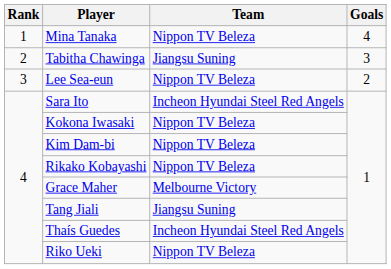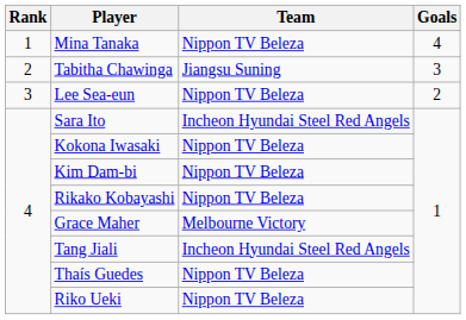 <table class="wikitable" style="text-align:center">
 <tr>
 <th>Rank</th>
 <th>Player</th>
 <th>Team</th>
 <th>Goals</th>
 </tr>
 <tr>
 <td rowspan=1>1</td>
 <td align=left> <a href='#'>Mina Tanaka</a></td>
 <td align=left> <a href='#'>Nippon TV Beleza</a></td>
 <td rowspan=1>4</td>
 </tr>
 <tr>
 <td rowspan=1>2</td>
 <td align=left> <a href='#'>Tabitha Chawinga</a></td>
 <td align=left> <a href='#'>Jiangsu Suning</a></td>
 <td rowspan=1>3</td>
 </tr>
 <tr>
 <td rowspan=1>3</td>
 <td align=left> <a href='#'>Lee Sea-eun</a></td>
 <td align=left> <a href='#'>Nippon TV Beleza</a></td>
 <td rowspan=1>2</td>
 </tr>
 <tr>
 <td rowspan=8>4</td>
 <td align=left> <a href='#'>Sara Ito</a></td>
 <td align=left> <a href='#'>Incheon Hyundai Steel Red Angels</a></td>
 <td rowspan=8>1</td>
 </tr>
 <tr>
 <td align=left> <a href='#'>Kokona Iwasaki</a></td>
 <td align=left> <a href='#'>Nippon TV Beleza</a></td>
 </tr>
 <tr>
 <td align=left> <a href='#'>Kim Dam-bi</a></td>
 <td align=left> <a href='#'>Nippon TV Beleza</a></td>
 </tr>
 <tr>
 <td align=left> <a href='#'>Rikako Kobayashi</a></td>
 <td align=left> <a href='#'>Nippon TV Beleza</a></td>
 </tr>
 <tr>
 <td align=left> <a href='#'>Grace Maher</a></td>
 <td align=left> <a href='#'>Melbourne Victory</a></td>
 </tr>
 <tr>
 <td align=left> <a href='#'>Tang Jiali</a></td>
-<td align=left> <a href='#'>Jiangsu Suning</a></td>
+<td align=left> <a href='#'>Incheon Hyundai Steel Red Angels</a></td>
 </tr>
 <tr>
 <td align=left> <a href='#'>Thaís Guedes</a></td>
-<td align=left> <a href='#'>Incheon Hyundai Steel Red Angels</a></td>
+<td align=left> <a href='#'>Nippon TV Beleza</a></td>
 </tr>
 <tr>
 <td align=left> <a href='#'>Riko Ueki</a></td>
 <td align=left> <a href='#'>Nippon TV Beleza</a></td>
 </tr>
 </table>
